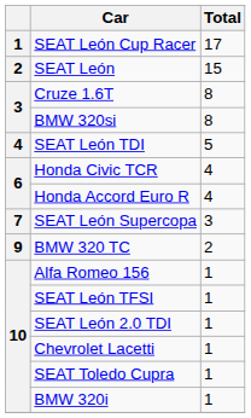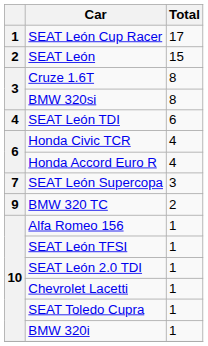 <table class="wikitable" style="font-size:100%;">
 <tr>
 <th></th>
 <th>Car</th>
 <th>Total</th>
 </tr>
 <tr>
 <th>1</th>
 <td><a href='#'>SEAT León Cup Racer</a></td>
 <td>17</td>
 </tr>
 <tr>
 <th>2</th>
 <td><a href='#'>SEAT León</a></td>
 <td>15</td>
 </tr>
 <tr>
 <th rowspan="2">3</th>
 <td><a href='#'>Cruze 1.6T</a></td>
 <td>8</td>
 </tr>
 <tr>
 <td><a href='#'>BMW 320si</a></td>
 <td>8</td>
 </tr>
 <tr>
 <th>4</th>
 <td><a href='#'>SEAT León TDI</a></td>
-<td>5</td>
+<td>6</td>
 </tr>
 <tr>
 <th rowspan="2">6</th>
 <td><a href='#'>Honda Civic TCR</a></td>
 <td>4</td>
 </tr>
 <tr>
 <td><a href='#'>Honda Accord Euro R</a></td>
 <td>4</td>
 </tr>
 <tr>
 <th>7</th>
 <td><a href='#'>SEAT León Supercopa</a></td>
 <td>3</td>
 </tr>
 <tr>
 <th>9</th>
 <td><a href='#'>BMW 320 TC</a></td>
 <td>2</td>
 </tr>
 <tr>
 <th rowspan="6">10</th>
 <td><a href='#'>Alfa Romeo 156</a></td>
 <td>1</td>
 </tr>
 <tr>
 <td><a href='#'>SEAT León TFSI</a></td>
 <td>1</td>
 </tr>
 <tr>
 <td><a href='#'>SEAT León 2.0 TDI</a></td>
 <td>1</td>
 </tr>
 <tr>
 <td><a href='#'>Chevrolet Lacetti</a></td>
 <td>1</td>
 </tr>
 <tr>
 <td><a href='#'>SEAT Toledo Cupra</a></td>
 <td>1</td>
 </tr>
 <tr>
 <td><a href='#'>BMW 320i</a></td>
 <td>1</td>
 </tr>
 <tr>
 </tr>
 </table>
